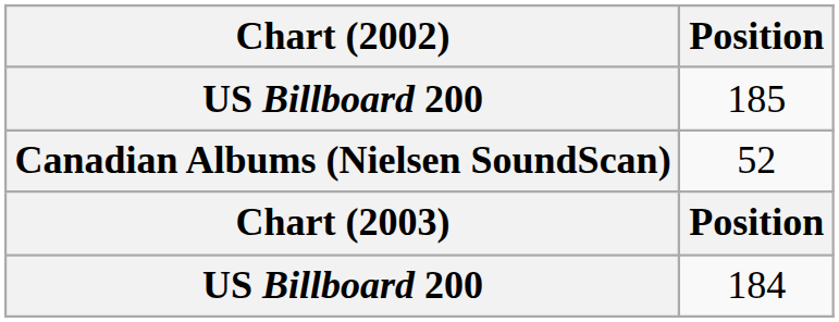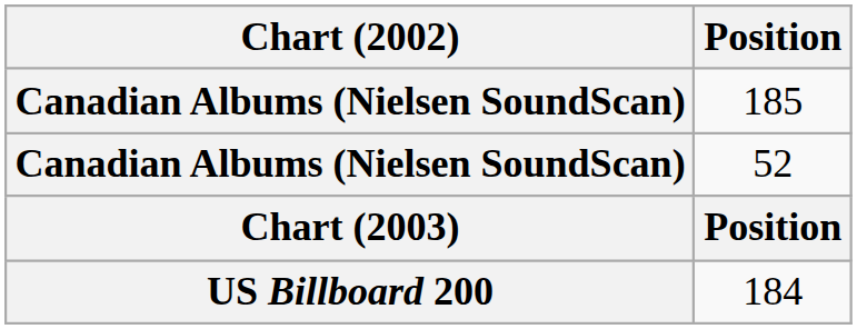 <table class="wikitable plainrowheaders" style="text-align:center">
 <tr>
 <th scope="col">Chart (2002)</th>
 <th scope="col">Position</th>
 </tr>
 <tr>
-<th scope="row">US <em>Billboard</em> 200</th>
+<th scope="row">Canadian Albums (Nielsen SoundScan)</th>
 <td>185</td>
 </tr>
 <tr>
 <th scope="row">Canadian Albums (Nielsen SoundScan)</th>
 <td>52</td>
 </tr>
 <tr>
 <th scope="col">Chart (2003)</th>
 <th scope="col">Position</th>
 </tr>
 <tr>
 <th scope="row">US <em>Billboard</em> 200</th>
 <td>184</td>
 </tr>
 </table>
